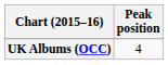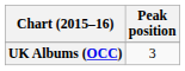 <table class="wikitable sortable plainrowheaders" style="text-align:center">
 <tr>
 <th>Chart (2015–16)</th>
 <th>Peak<br>position</th>
 </tr>
 <tr>
 </tr>
 <tr>
 </tr>
 <tr>
 </tr>
 <tr>
 <th scope="row">UK Albums (<a href='#'>OCC</a>)</th>
-<td>4</td>
+<td>3</td>
 </tr>
 </table>
